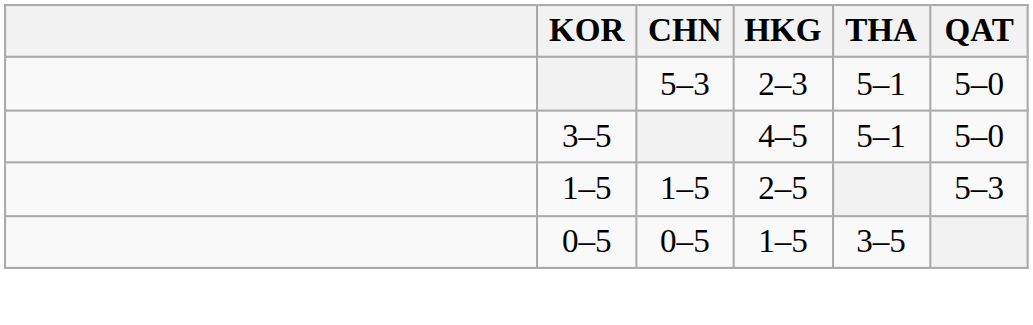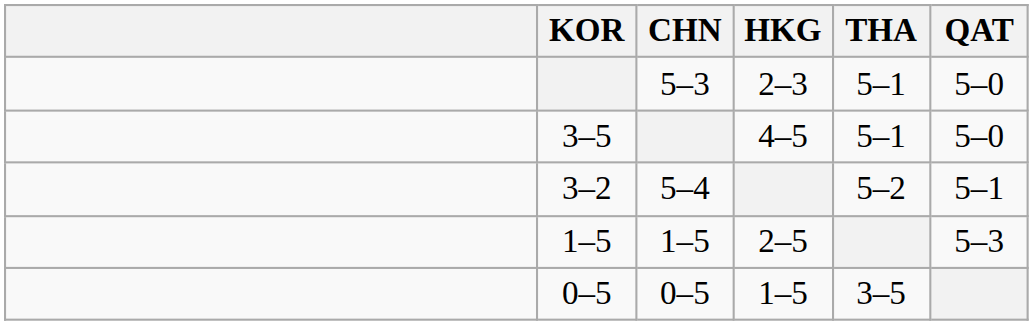 <table class="wikitable" style="text-align:center">
 <tr>
 <th width="250"> </th>
 <th width="40">KOR</th>
 <th width="40">CHN</th>
 <th width="40">HKG</th>
 <th width="40">THA</th>
 <th width="40">QAT</th>
 </tr>
 <tr>
 <td align=left></td>
 <th></th>
 <td>5–3</td>
 <td>2–3</td>
 <td>5–1</td>
 <td>5–0</td>
 </tr>
 <tr>
 <td align=left></td>
 <td>3–5</td>
 <th></th>
 <td>4–5</td>
 <td>5–1</td>
 <td>5–0</td>
 </tr>
 <tr>
 <td align=left></td>
+<td>3–2</td>
+<td>5–4</td>
+<th></th>
+<td>5–2</td>
+<td>5–1</td>
+</tr>
+<tr>
+<td align=left></td>
 <td>1–5</td>
 <td>1–5</td>
 <td>2–5</td>
 <th></th>
 <td>5–3</td>
 </tr>
 <tr>
 <td align=left></td>
 <td>0–5</td>
 <td>0–5</td>
 <td>1–5</td>
 <td>3–5</td>
 <th></th>
 </tr>
 </table>
